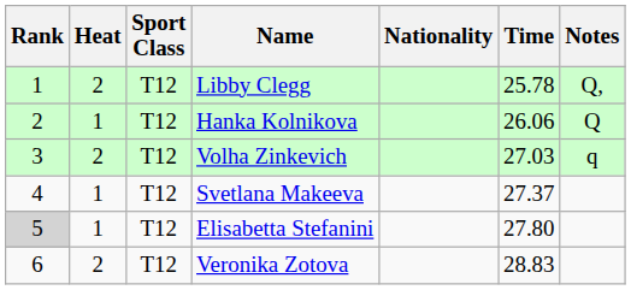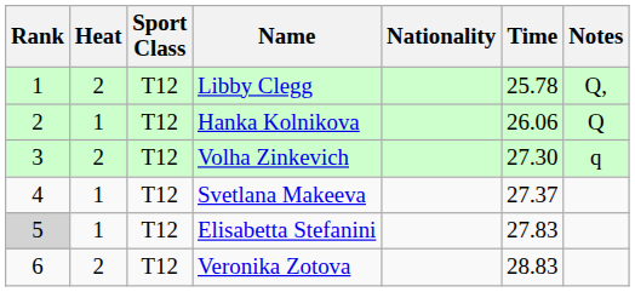 <table class="wikitable sortable" style="text-align:center">
 <tr>
 <th>Rank</th>
 <th>Heat</th>
 <th>Sport<br>Class</th>
 <th>Name</th>
 <th>Nationality</th>
 <th>Time</th>
 <th>Notes</th>
 </tr>
 <tr bgcolor=ccffcc>
 <td>1</td>
 <td>2</td>
 <td>T12</td>
 <td align=left><a href='#'>Libby Clegg</a></td>
 <td align=left></td>
 <td>25.78</td>
 <td>Q, </td>
 </tr>
 <tr bgcolor=ccffcc>
 <td>2</td>
 <td>1</td>
 <td>T12</td>
 <td align=left><a href='#'>Hanka Kolnikova</a></td>
 <td align=left></td>
 <td>26.06</td>
 <td>Q</td>
 </tr>
 <tr bgcolor=ccffcc>
 <td>3</td>
 <td>2</td>
 <td>T12</td>
 <td align=left><a href='#'>Volha Zinkevich</a></td>
 <td align=left></td>
-<td>27.03</td>
+<td>27.30</td>
 <td>q</td>
 </tr>
 <tr>
 <td>4</td>
 <td>1</td>
 <td>T12</td>
 <td align=left><a href='#'>Svetlana Makeeva</a></td>
 <td align=left></td>
 <td>27.37</td>
 <td></td>
 </tr>
 <tr>
 <td style="background: lightgrey;">5</td>
 <td>1</td>
 <td>T12</td>
 <td align=left><a href='#'>Elisabetta Stefanini</a></td>
 <td align=left></td>
-<td>27.80</td>
+<td>27.83</td>
 <td></td>
 </tr>
 <tr>
 <td>6</td>
 <td>2</td>
 <td>T12</td>
 <td align=left><a href='#'>Veronika Zotova</a></td>
 <td align=left></td>
 <td>28.83</td>
 <td></td>
 </tr>
 </table>
